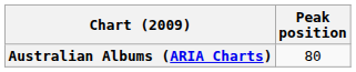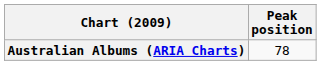 <table class="wikitable sortable plainrowheaders" style="text-align:center">
 <tr>
 <th scope="col">Chart (2009)</th>
 <th scope="col">Peak<br>position</th>
 </tr>
 <tr>
 <th scope="row">Australian Albums (<a href='#'>ARIA Charts</a>)</th>
-<td>80</td>
+<td>78</td>
 </tr>
 </table>
